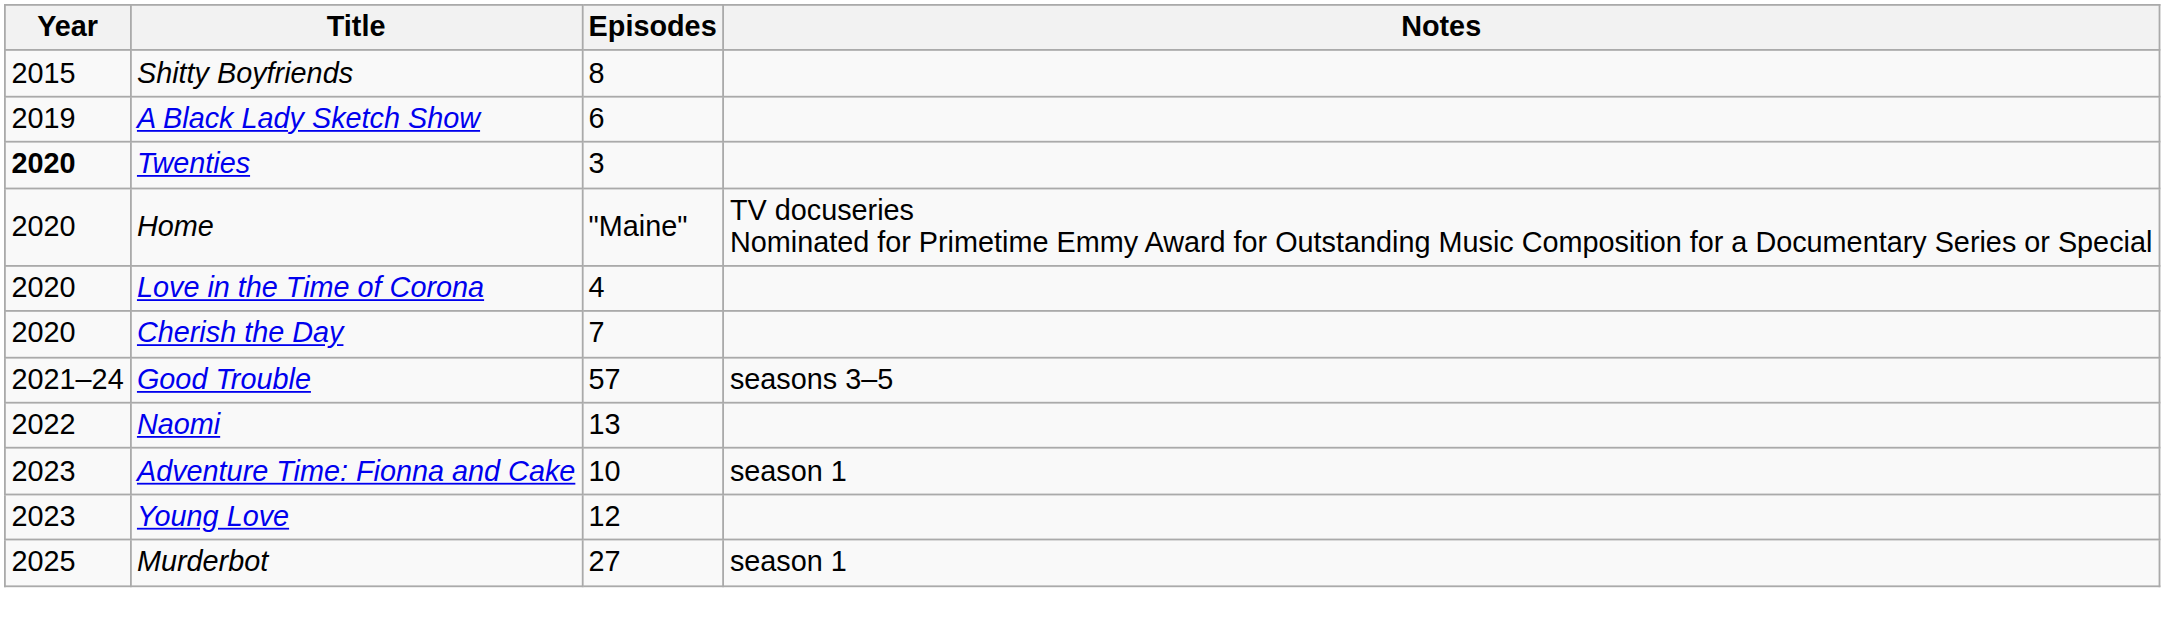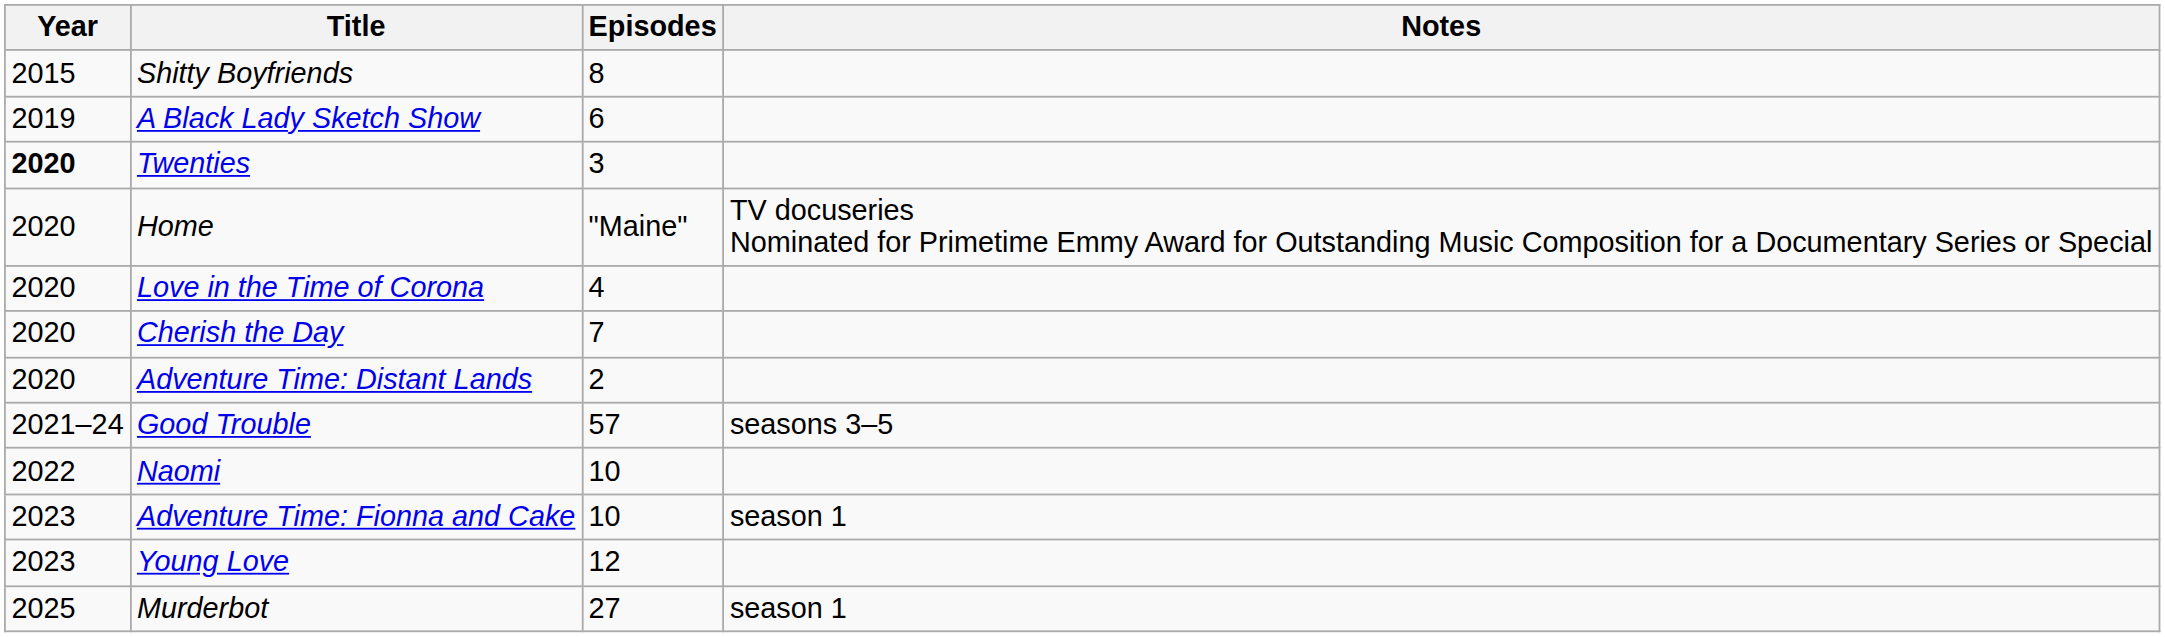 <table class="wikitable">
 <tr>
 <th>Year</th>
 <th>Title</th>
 <th>Episodes</th>
 <th>Notes</th>
 </tr>
 <tr>
 <td>2015</td>
 <td><em>Shitty Boyfriends</em></td>
 <td>8</td>
 <td></td>
 </tr>
 <tr>
 <td>2019</td>
 <td><em><a href='#'>A Black Lady Sketch Show</a></em></td>
 <td>6</td>
 <td></td>
 </tr>
 <tr>
 <td><strong>2020</strong></td>
 <td><em><a href='#'>Twenties</a></em></td>
 <td>3</td>
 <td></td>
 </tr>
 <tr>
 <td>2020</td>
 <td><em>Home</em></td>
 <td>"Maine"</td>
 <td>TV docuseries<br>Nominated for Primetime Emmy Award for Outstanding Music Composition for a Documentary Series or Special</td>
 </tr>
 <tr>
 <td>2020</td>
 <td><em><a href='#'>Love in the Time of Corona</a></em></td>
 <td>4</td>
 <td></td>
 </tr>
 <tr>
 <td>2020</td>
 <td><em><a href='#'>Cherish the Day</a></em></td>
 <td>7</td>
 <td></td>
 </tr>
 <tr>
+<td>2020</td>
+<td><em><a href='#'>Adventure Time: Distant Lands</a></em></td>
+<td>2</td>
+<td></td>
+</tr>
+<tr>
 <td>2021–24</td>
 <td><em><a href='#'>Good Trouble</a></em></td>
 <td>57</td>
 <td>seasons 3–5</td>
 </tr>
 <tr>
 <td>2022</td>
 <td><em><a href='#'>Naomi</a></em></td>
-<td>13</td>
+<td>10</td>
 <td></td>
 </tr>
 <tr>
 <td>2023</td>
 <td><em><a href='#'>Adventure Time: Fionna and Cake</a></em></td>
 <td>10</td>
 <td>season 1</td>
 </tr>
 <tr>
 <td>2023</td>
 <td><em><a href='#'>Young Love</a></em></td>
 <td>12</td>
 <td></td>
 </tr>
 <tr>
 <td>2025</td>
 <td><em>Murderbot</em></td>
 <td>27</td>
 <td>season 1</td>
 </tr>
 </table>
